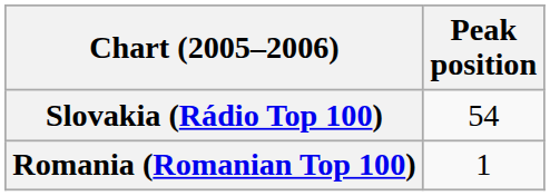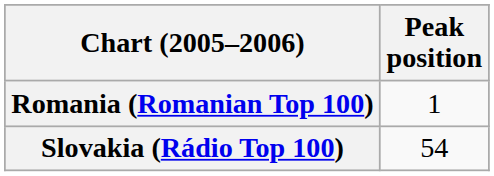 <table class="wikitable sortable plainrowheaders">
 <tr>
 <th scope="col">Chart (2005–2006)</th>
 <th scope="col">Peak<br>position</th>
 </tr>
 <tr>
+<th scope="row">Romania (<a href='#'>Romanian Top 100</a>)</th>
+<td style="text-align:center;">1</td>
+</tr>
+<tr>
 <th scope="row">Slovakia (<a href='#'>Rádio Top 100</a>)</th>
 <td style="text-align:center;">54</td>
 </tr>
-<tr>
-<th scope="row">Romania (<a href='#'>Romanian Top 100</a>)</th>
-<td style="text-align:center;">1</td>
-</tr>
 </table>
